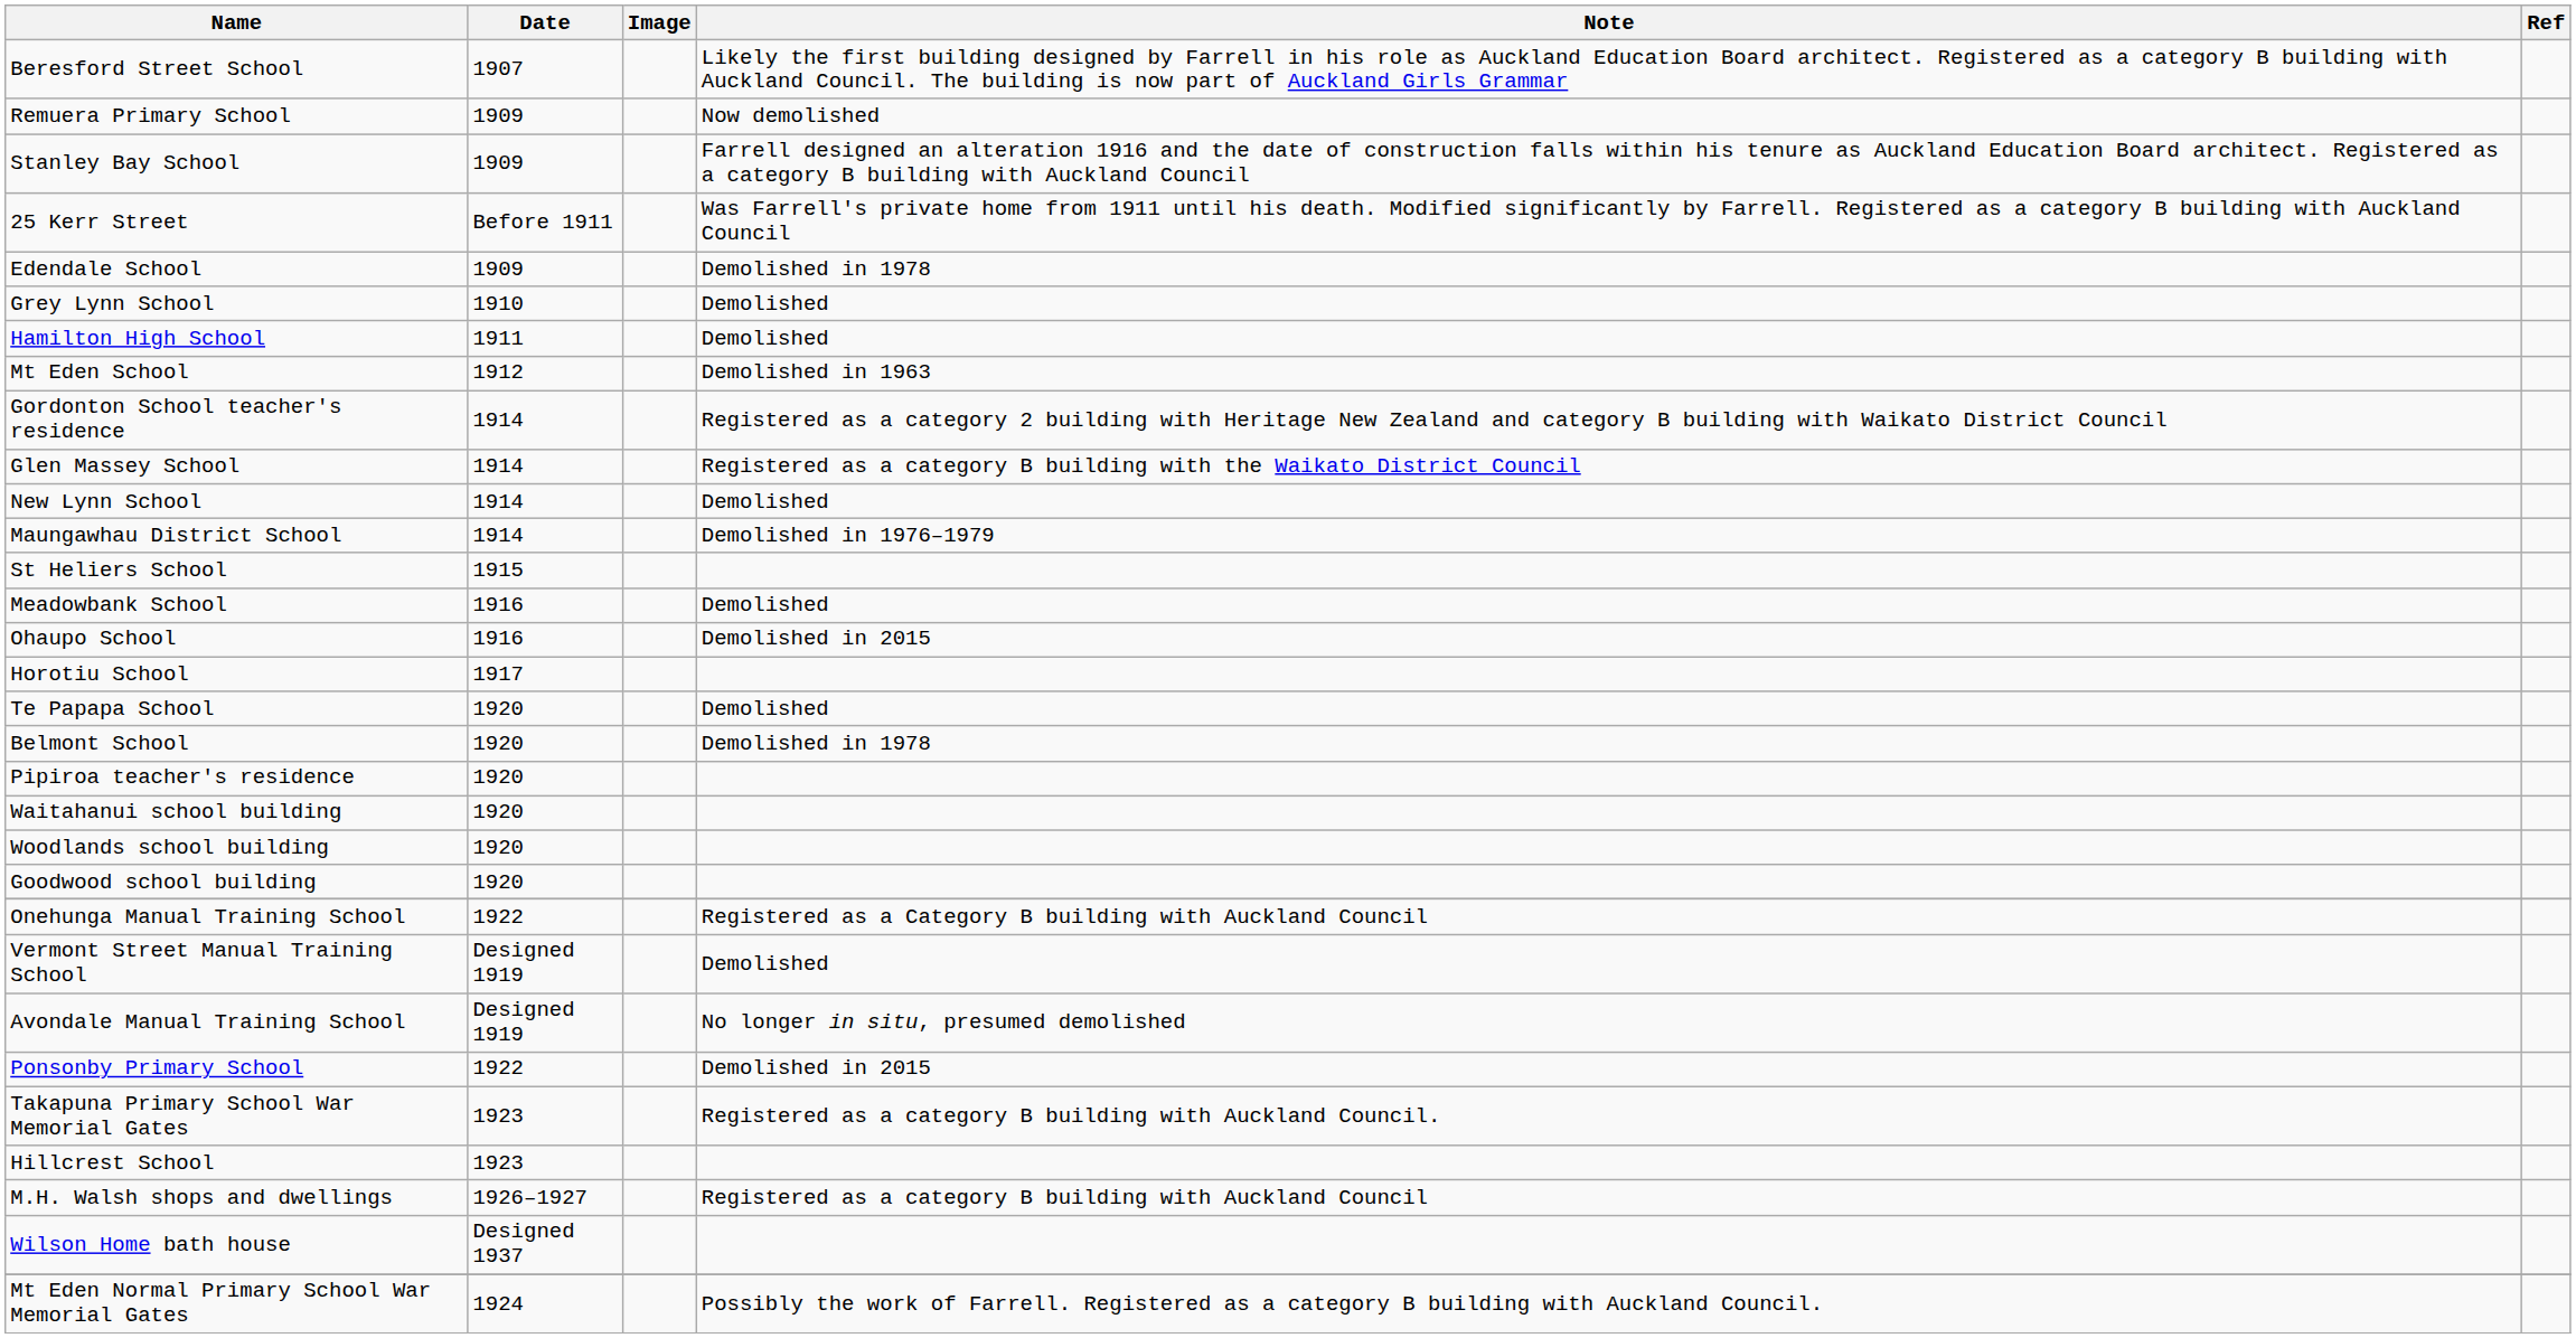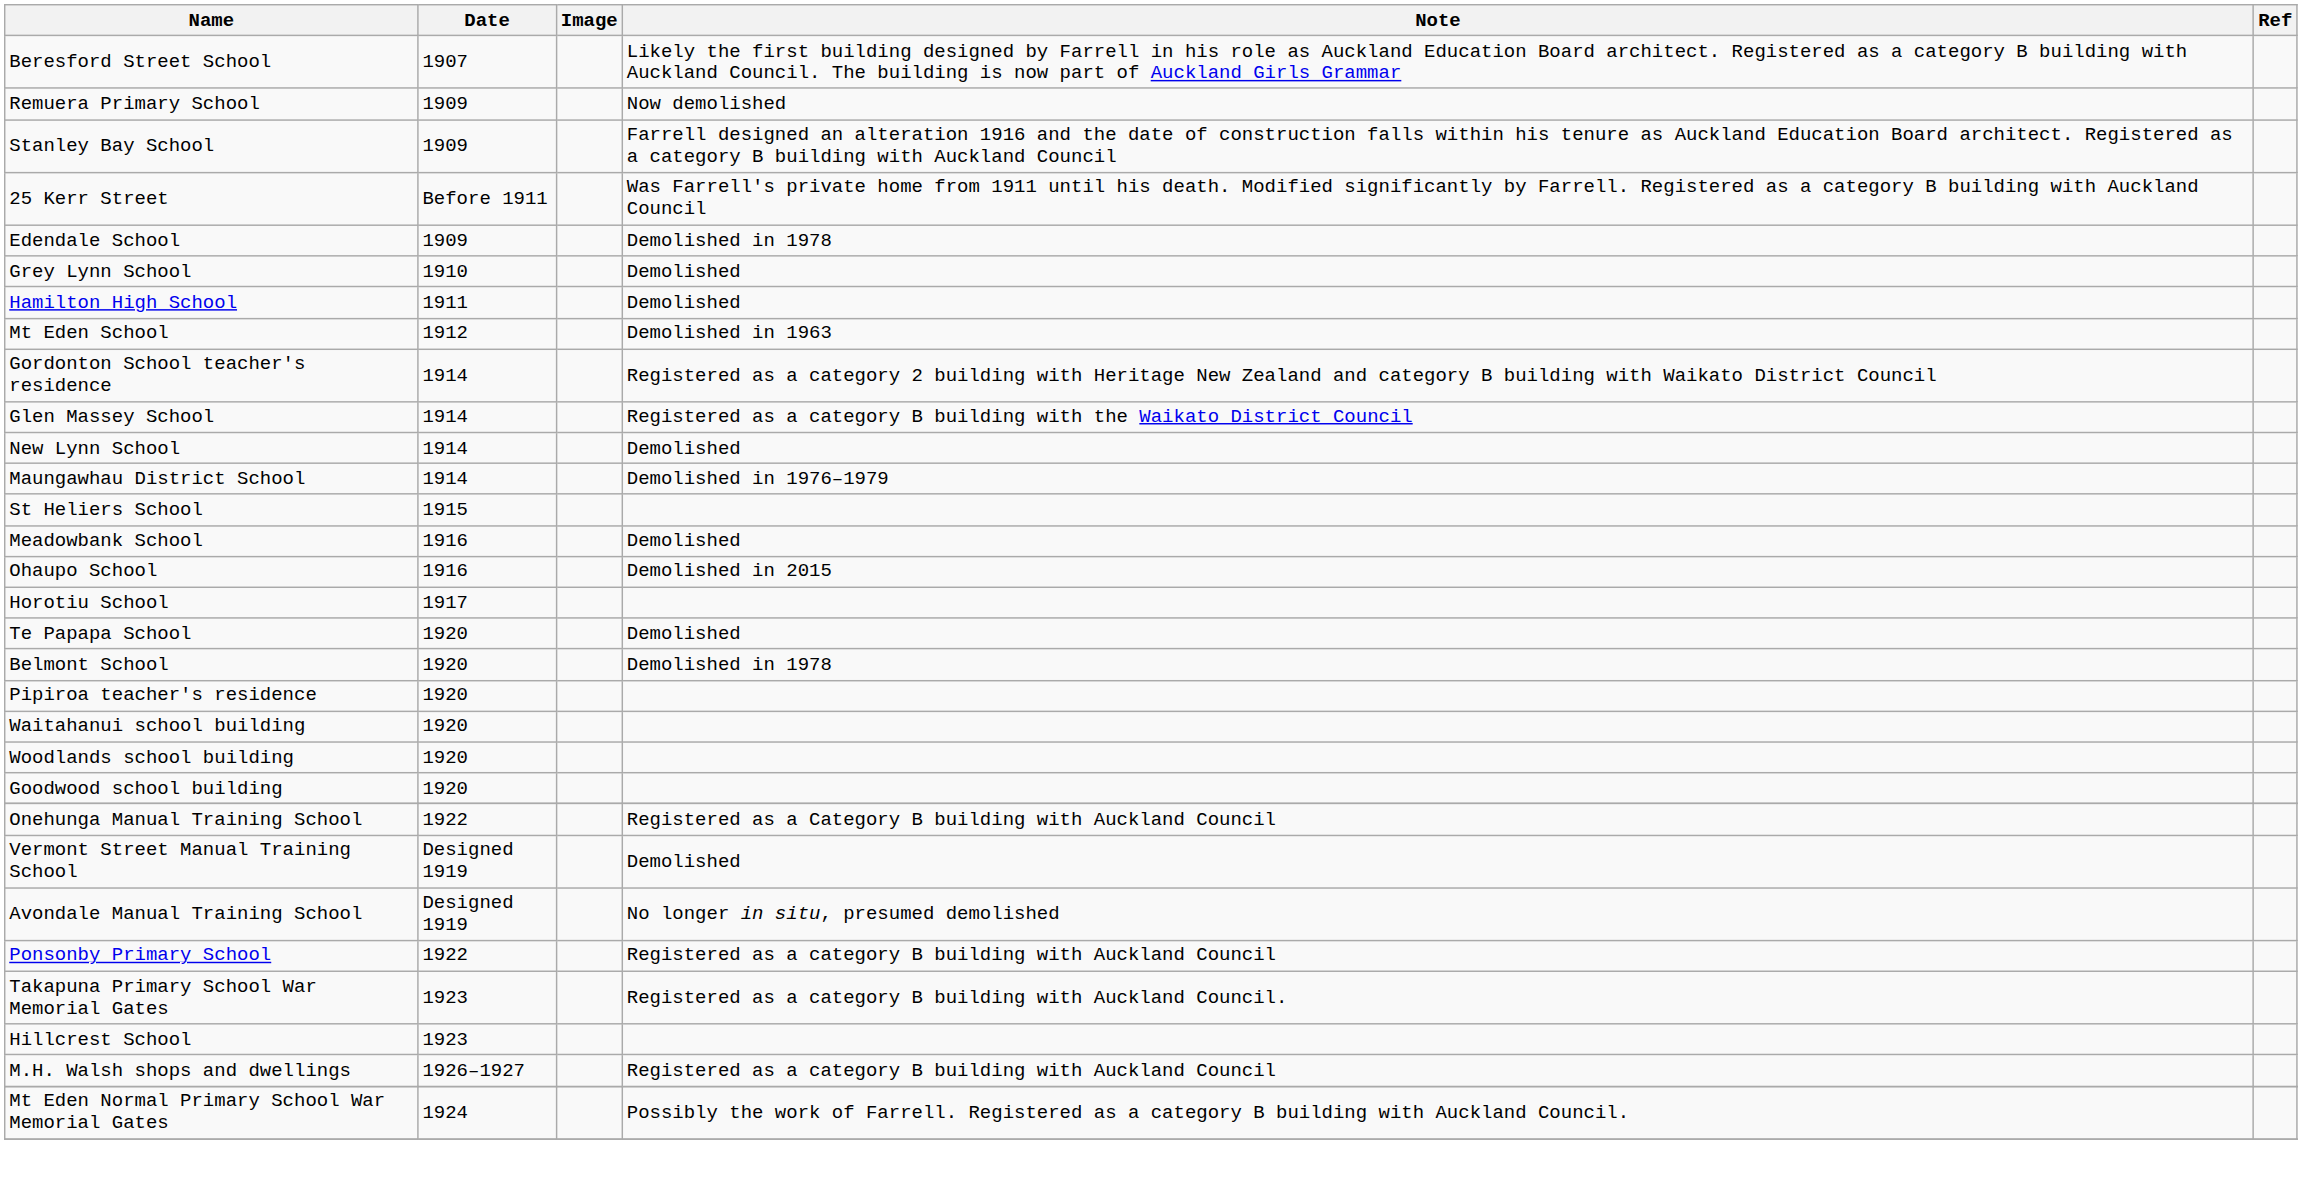 <table class= "wikitable sortable">
 <tr>
 <th>Name</th>
 <th>Date</th>
 <th>Image</th>
 <th>Note</th>
 <th>Ref</th>
 </tr>
 <tr>
 <td>Beresford Street School</td>
 <td>1907</td>
 <td></td>
 <td>Likely the first building designed by Farrell in his role as Auckland Education Board architect. Registered as a category B building with Auckland Council. The building is now part of <a href='#'>Auckland Girls Grammar</a></td>
 <td></td>
 </tr>
 <tr>
 <td>Remuera Primary School</td>
 <td>1909</td>
 <td></td>
 <td>Now demolished</td>
 <td></td>
 </tr>
 <tr>
 <td>Stanley Bay School</td>
 <td>1909</td>
 <td></td>
 <td>Farrell designed an alteration 1916 and the date of construction falls within his tenure as Auckland Education Board architect. Registered as a category B building with Auckland Council</td>
 <td></td>
 </tr>
 <tr>
 <td>25 Kerr Street</td>
 <td>Before 1911</td>
 <td></td>
 <td>Was Farrell's private home from 1911 until his death. Modified significantly by Farrell. Registered as a category B building with Auckland Council</td>
 <td></td>
 </tr>
 <tr>
 <td>Edendale School</td>
 <td>1909</td>
 <td></td>
 <td>Demolished in 1978</td>
 <td></td>
 </tr>
 <tr>
 <td>Grey Lynn School</td>
 <td>1910</td>
 <td></td>
 <td>Demolished</td>
 <td></td>
 </tr>
 <tr>
 <td><a href='#'>Hamilton High School</a></td>
 <td>1911</td>
 <td></td>
 <td>Demolished</td>
 <td></td>
 </tr>
 <tr>
 <td>Mt Eden School</td>
 <td>1912</td>
 <td></td>
 <td>Demolished in 1963</td>
 <td></td>
 </tr>
 <tr>
 <td>Gordonton School teacher's residence</td>
 <td>1914</td>
 <td></td>
 <td>Registered as a category 2 building with Heritage New Zealand and category B building with Waikato District Council</td>
 <td></td>
 </tr>
 <tr>
 <td>Glen Massey School</td>
 <td>1914</td>
 <td></td>
 <td>Registered as a category B building with the <a href='#'>Waikato District Council</a></td>
 <td></td>
 </tr>
 <tr>
 <td>New Lynn School</td>
 <td>1914</td>
 <td></td>
 <td>Demolished</td>
 <td></td>
 </tr>
 <tr>
 <td>Maungawhau District School</td>
 <td>1914</td>
 <td></td>
 <td>Demolished in 1976–1979</td>
 <td></td>
 </tr>
 <tr>
 <td>St Heliers School</td>
 <td>1915</td>
 <td></td>
 <td></td>
 <td></td>
 </tr>
 <tr>
 <td>Meadowbank School</td>
 <td>1916</td>
 <td></td>
 <td>Demolished</td>
 <td></td>
 </tr>
 <tr>
 <td>Ohaupo School</td>
 <td>1916</td>
 <td></td>
 <td>Demolished in 2015</td>
 <td></td>
 </tr>
 <tr>
 <td>Horotiu School</td>
 <td>1917</td>
 <td></td>
 <td></td>
 <td></td>
 </tr>
 <tr>
 <td>Te Papapa School</td>
 <td>1920</td>
 <td></td>
 <td>Demolished</td>
 <td></td>
 </tr>
 <tr>
 <td>Belmont School</td>
 <td>1920</td>
 <td></td>
 <td>Demolished in 1978</td>
 <td></td>
 </tr>
 <tr>
 <td>Pipiroa teacher's residence</td>
 <td>1920</td>
 <td></td>
 <td></td>
 <td></td>
 </tr>
 <tr>
 <td>Waitahanui school building</td>
 <td>1920</td>
 <td></td>
 <td></td>
 <td></td>
 </tr>
 <tr>
 <td>Woodlands school building</td>
 <td>1920</td>
 <td></td>
 <td></td>
 <td></td>
 </tr>
 <tr>
 <td>Goodwood school building</td>
 <td>1920</td>
 <td></td>
 <td></td>
 <td></td>
 </tr>
 <tr>
 </tr>
 <tr>
 </tr>
 <tr>
 </tr>
 <tr>
 </tr>
 <tr>
 </tr>
 <tr>
 </tr>
 <tr>
 <td>Onehunga Manual Training School</td>
 <td>1922</td>
 <td></td>
 <td>Registered as a Category B building with Auckland Council</td>
 <td></td>
 </tr>
 <tr>
 <td>Vermont Street Manual Training School</td>
 <td>Designed 1919</td>
 <td></td>
 <td>Demolished</td>
 <td></td>
 </tr>
 <tr>
 <td>Avondale Manual Training School</td>
 <td>Designed 1919</td>
 <td></td>
 <td>No longer <em>in situ</em>, presumed demolished</td>
 <td></td>
 </tr>
 <tr>
 <td><a href='#'>Ponsonby Primary School</a></td>
 <td>1922</td>
 <td></td>
-<td>Demolished in 2015</td>
+<td>Registered as a category B building with Auckland Council</td>
 <td></td>
 </tr>
 <tr>
 <td>Takapuna Primary School War Memorial Gates</td>
 <td>1923</td>
 <td></td>
 <td>Registered as a category B building with Auckland Council.</td>
 <td></td>
 </tr>
 <tr>
 <td>Hillcrest School</td>
 <td>1923</td>
 <td></td>
 <td></td>
 <td></td>
 </tr>
 <tr>
 <td>M.H. Walsh shops and dwellings</td>
 <td>1926–1927</td>
 <td></td>
 <td>Registered as a category B building with Auckland Council</td>
 <td></td>
 </tr>
 <tr>
-<td><a href='#'>Wilson Home</a> bath house</td>
-<td>Designed 1937</td>
-<td></td>
-<td></td>
-<td></td>
-</tr>
-<tr>
 </tr>
 <tr>
 </tr>
 <tr>
 </tr>
 <tr>
 </tr>
 <tr>
 </tr>
 <tr>
 <td>Mt Eden Normal Primary School War Memorial Gates</td>
 <td>1924</td>
 <td></td>
 <td>Possibly the work of Farrell. Registered as a category B building with Auckland Council.</td>
 <td></td>
 </tr>
 <tr>
 </tr>
 <tr>
 </tr>
 </table>
